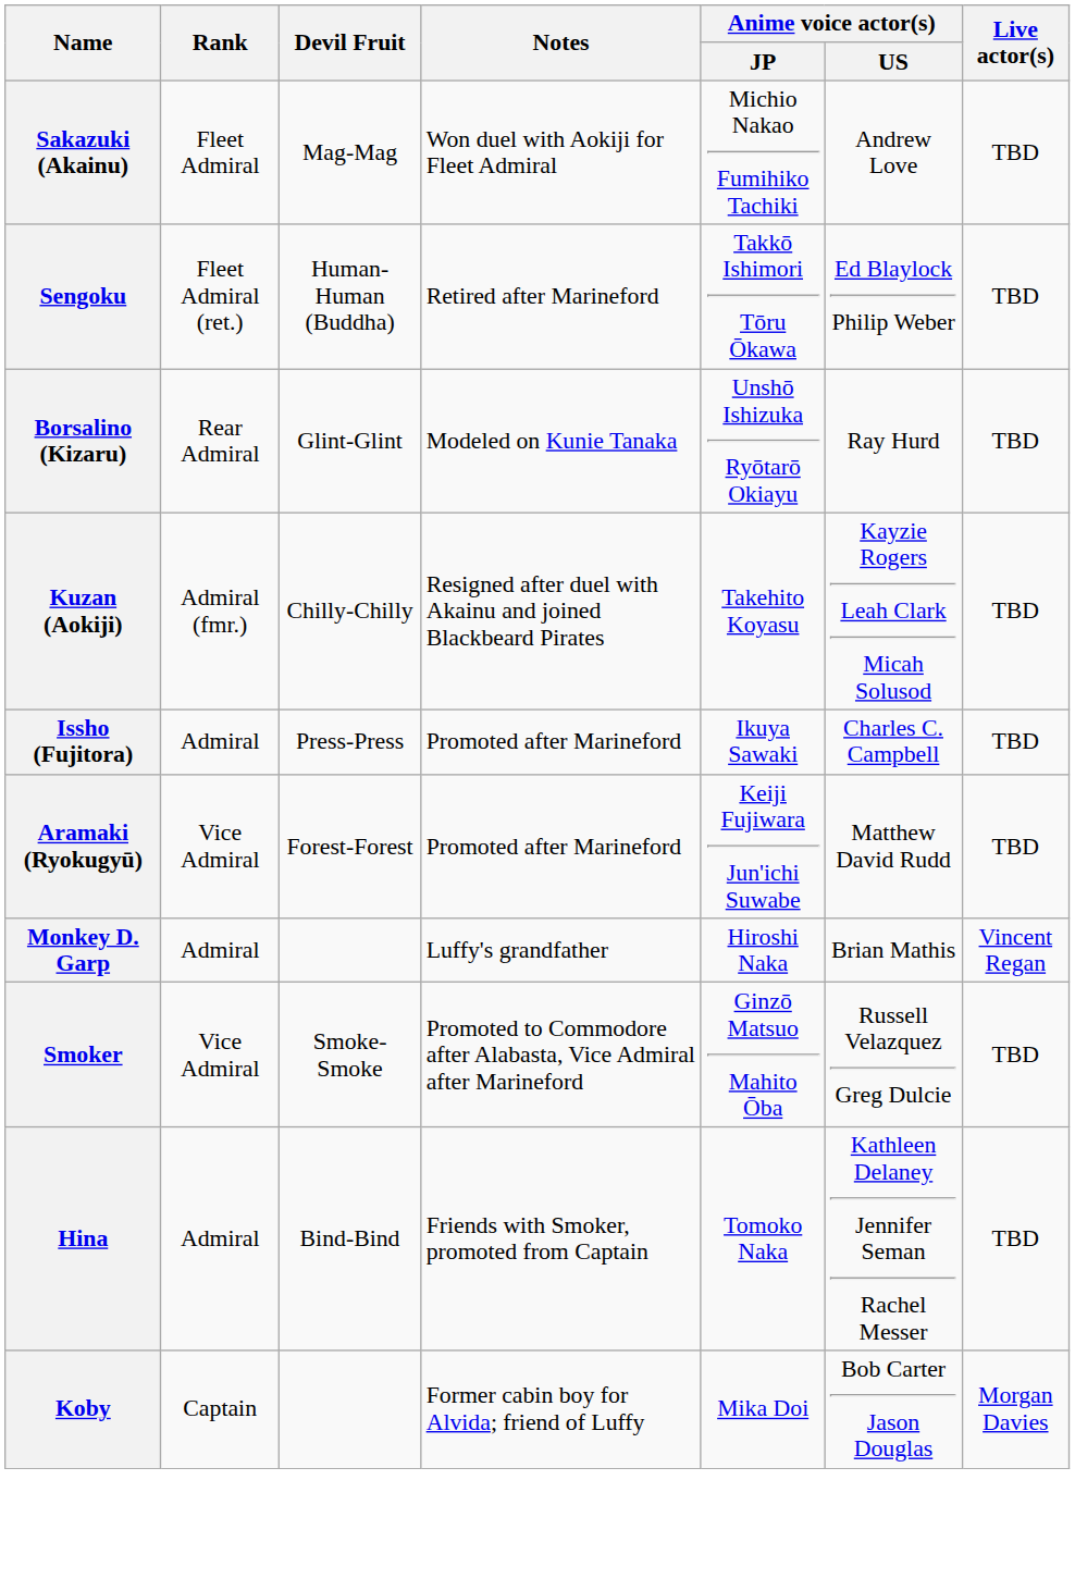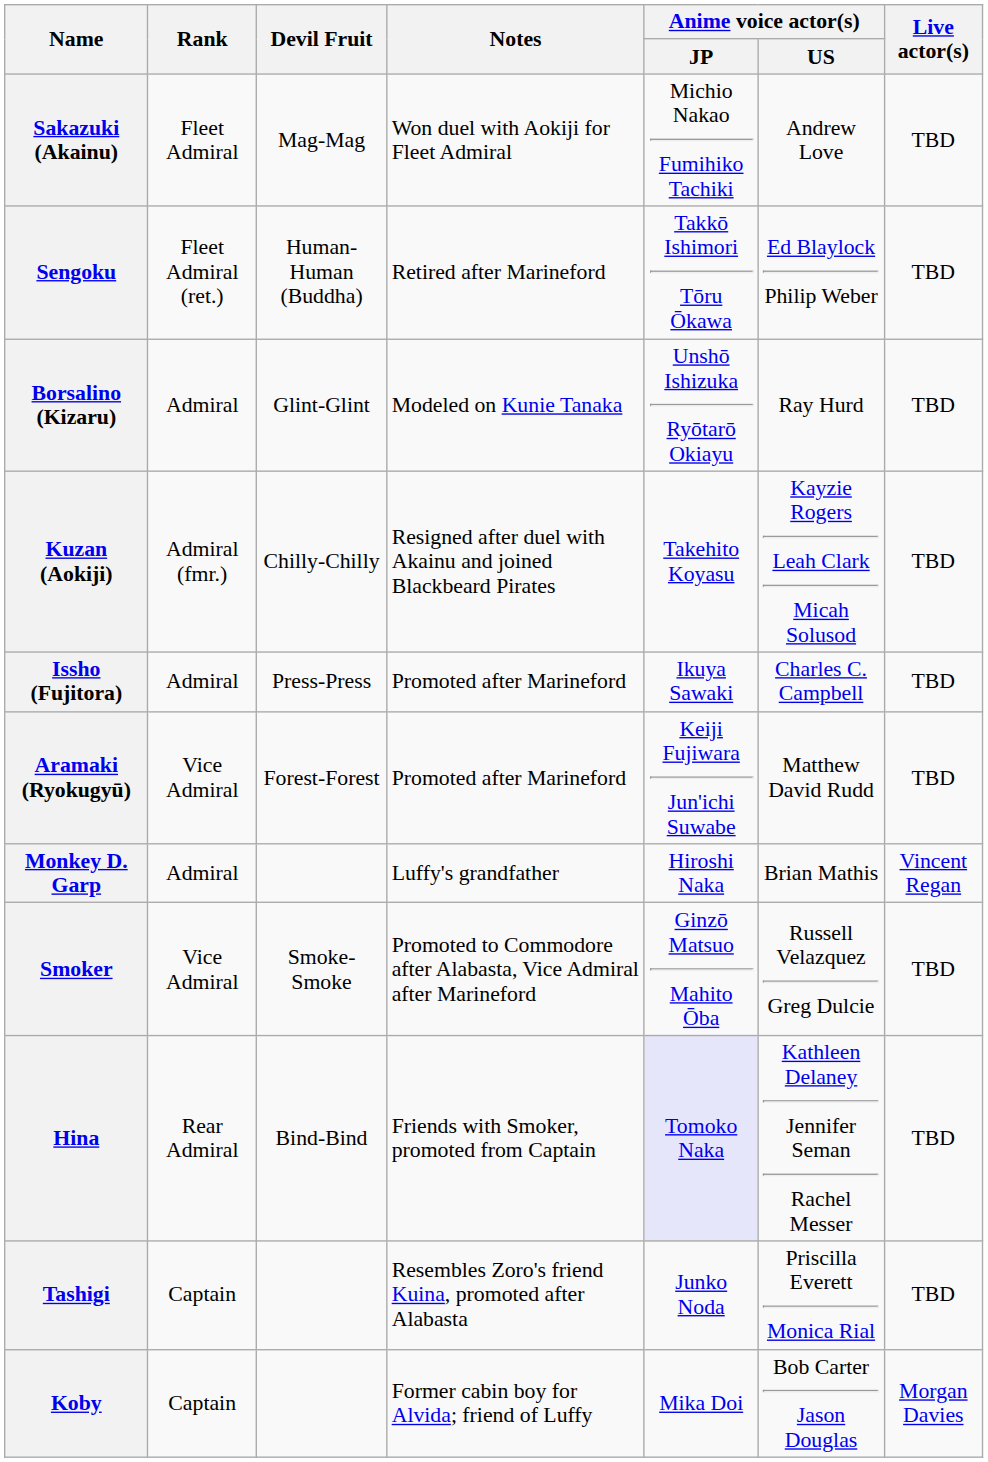 <table class="wikitable floatright mw-collapsible sticky-header" style="text-align: center; width: 45em;">
 <tr>
 <th rowspan="2">Name</th>
 <th rowspan="2">Rank</th>
 <th rowspan="2">Devil Fruit</th>
 <th rowspan="2">Notes</th>
 <th colspan="2"><a href='#'>Anime</a> voice actor(s)</th>
 <th rowspan="2" class="unsortable"><a href='#'>Live</a> actor(s)</th>
 </tr>
 <tr>
 <th>JP</th>
 <th>US</th>
 </tr>
 <tr>
 <th><a href='#'>Sakazuki</a> (Akainu)</th>
 <td>Fleet Admiral</td>
 <td>Mag-Mag</td>
 <td style="text-align:left;">Won duel with Aokiji for Fleet Admiral</td>
 <td>Michio Nakao<hr><a href='#'>Fumihiko Tachiki</a></td>
 <td>Andrew Love</td>
 <td>TBD</td>
 </tr>
 <tr>
 <th><a href='#'>Sengoku</a></th>
 <td>Fleet Admiral (ret.)</td>
 <td>Human-Human (Buddha)</td>
 <td style="text-align:left;">Retired after Marineford</td>
 <td><a href='#'>Takkō Ishimori</a><hr><a href='#'>Tōru Ōkawa</a></td>
 <td><a href='#'>Ed Blaylock</a><hr>Philip Weber</td>
 <td>TBD</td>
 </tr>
 <tr>
 <th><a href='#'>Borsalino</a> (Kizaru)</th>
-<td>Rear Admiral</td>
+<td>Admiral</td>
 <td>Glint-Glint</td>
 <td style="text-align:left;">Modeled on <a href='#'>Kunie Tanaka</a></td>
 <td><a href='#'>Unshō Ishizuka</a><hr><a href='#'>Ryōtarō Okiayu</a></td>
 <td>Ray Hurd</td>
 <td>TBD</td>
 </tr>
 <tr>
 <th><a href='#'>Kuzan</a> (Aokiji)</th>
 <td>Admiral (fmr.)</td>
 <td>Chilly-Chilly</td>
 <td style="text-align:left;">Resigned after duel with Akainu and joined Blackbeard Pirates</td>
 <td><a href='#'>Takehito Koyasu</a></td>
 <td><a href='#'>Kayzie Rogers</a><hr><a href='#'>Leah Clark</a><hr><a href='#'>Micah Solusod</a></td>
 <td>TBD</td>
 </tr>
 <tr>
 <th><a href='#'>Issho</a> (Fujitora)</th>
 <td>Admiral</td>
 <td>Press-Press</td>
 <td style="text-align:left;">Promoted after Marineford</td>
 <td><a href='#'>Ikuya Sawaki</a></td>
 <td><a href='#'>Charles C. Campbell</a></td>
 <td>TBD</td>
 </tr>
 <tr>
 <th><a href='#'>Aramaki</a> (Ryokugyū)</th>
 <td>Vice Admiral</td>
 <td>Forest-Forest</td>
 <td style="text-align:left;">Promoted after Marineford</td>
 <td><a href='#'>Keiji Fujiwara</a><hr><a href='#'>Jun'ichi Suwabe</a></td>
 <td>Matthew David Rudd</td>
 <td>TBD</td>
 </tr>
 <tr>
 <th><a href='#'>Monkey D. Garp</a></th>
 <td>Admiral</td>
 <td></td>
 <td style="text-align:left;">Luffy's grandfather</td>
 <td><a href='#'>Hiroshi Naka</a></td>
 <td>Brian Mathis</td>
 <td><a href='#'>Vincent Regan</a></td>
 </tr>
 <tr>
 <th><a href='#'>Smoker</a></th>
 <td>Vice Admiral</td>
 <td>Smoke-Smoke</td>
 <td style="text-align:left;">Promoted to Commodore after Alabasta, Vice Admiral after Marineford</td>
 <td><a href='#'>Ginzō Matsuo</a><hr><a href='#'>Mahito Ōba</a></td>
 <td>Russell Velazquez<hr>Greg Dulcie</td>
 <td>TBD</td>
 </tr>
 <tr>
 <th><a href='#'>Hina</a></th>
-<td>Admiral</td>
+<td>Rear Admiral</td>
 <td>Bind-Bind</td>
 <td style="text-align:left;">Friends with Smoker, promoted from Captain</td>
-<td><a href='#'>Tomoko Naka</a></td>
+<td style="background: lavender;"><a href='#'>Tomoko Naka</a></td>
 <td><a href='#'>Kathleen Delaney</a><hr>Jennifer Seman<hr>Rachel Messer</td>
+<td>TBD</td>
+</tr>
+<tr>
+<th><a href='#'>Tashigi</a></th>
+<td>Captain</td>
+<td></td>
+<td style="text-align:left;">Resembles Zoro's friend <a href='#'>Kuina</a>, promoted after Alabasta</td>
+<td><a href='#'>Junko Noda</a></td>
+<td>Priscilla Everett<hr><a href='#'>Monica Rial</a></td>
 <td>TBD</td>
 </tr>
 <tr>
 <th><a href='#'>Koby</a></th>
 <td>Captain</td>
 <td></td>
 <td style="text-align:left;">Former cabin boy for <a href='#'>Alvida</a>; friend of Luffy</td>
 <td><a href='#'>Mika Doi</a></td>
 <td>Bob Carter<hr><a href='#'>Jason Douglas</a></td>
 <td><a href='#'>Morgan Davies</a></td>
 </tr>
 </table>
